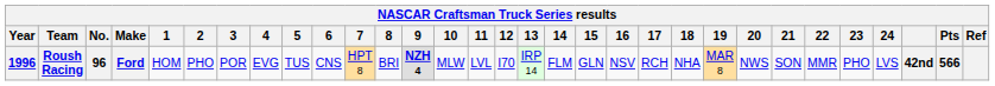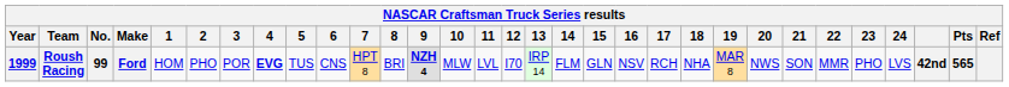 <table class="wikitable" style="text-align:center; font-size:75%">
 <tr>
 <th colspan=45><a href='#'>NASCAR Craftsman Truck Series</a> results</th>
 </tr>
 <tr>
 <th>Year</th>
 <th>Team</th>
 <th>No.</th>
 <th>Make</th>
 <th>1</th>
 <th>2</th>
 <th>3</th>
 <th>4</th>
 <th>5</th>
 <th>6</th>
 <th>7</th>
 <th>8</th>
 <th>9</th>
 <th>10</th>
 <th>11</th>
 <th>12</th>
 <th>13</th>
 <th>14</th>
 <th>15</th>
 <th>16</th>
 <th>17</th>
 <th>18</th>
 <th>19</th>
 <th>20</th>
 <th>21</th>
 <th>22</th>
 <th>23</th>
 <th>24</th>
 <th></th>
 <th>Pts</th>
 <th>Ref</th>
 </tr>
 <tr>
-<th><a href='#'>1996</a></th>
+<th><a href='#'>1999</a></th>
 <th><a href='#'>Roush Racing</a></th>
-<th>96</th>
+<th>99</th>
 <th><a href='#'>Ford</a></th>
 <td><a href='#'>HOM</a></td>
 <td><a href='#'>PHO</a></td>
 <td><a href='#'>POR</a></td>
-<td><a href='#'>EVG</a></td>
+<td><strong><a href='#'>EVG</a></strong></td>
 <td><a href='#'>TUS</a></td>
 <td><a href='#'>CNS</a></td>
 <td style="background:#FFDF9F;"><a href='#'>HPT</a><br><small>8</small></td>
 <td><a href='#'>BRI</a></td>
 <td style="background:#DFDFDF;"><strong><a href='#'>NZH</a><br><small>4</small></strong></td>
 <td><a href='#'>MLW</a></td>
 <td><a href='#'>LVL</a></td>
 <td><a href='#'>I70</a></td>
 <td style="background:#DFFFDF;"><a href='#'>IRP</a><br><small>14</small></td>
 <td><a href='#'>FLM</a></td>
 <td><a href='#'>GLN</a></td>
 <td><a href='#'>NSV</a></td>
 <td><a href='#'>RCH</a></td>
 <td><a href='#'>NHA</a></td>
 <td style="background:#FFDF9F;"><a href='#'>MAR</a><br><small>8</small></td>
 <td><a href='#'>NWS</a></td>
 <td><a href='#'>SON</a></td>
 <td><a href='#'>MMR</a></td>
 <td><a href='#'>PHO</a></td>
 <td><a href='#'>LVS</a></td>
 <th>42nd</th>
-<th>566</th>
+<th>565</th>
 <th></th>
 </tr>
 </table>
